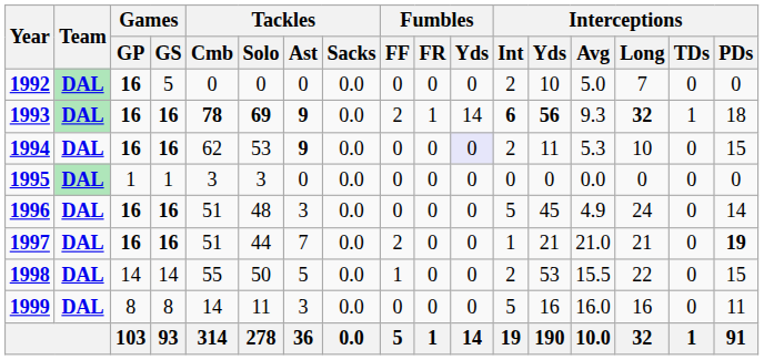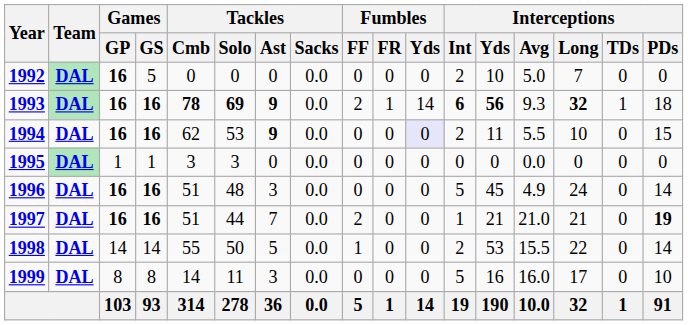 <table class="wikitable" style="text-align:center;">
 <tr>
 <th rowspan="2">Year</th>
 <th rowspan="2">Team</th>
 <th colspan="2">Games</th>
 <th colspan="4">Tackles</th>
 <th colspan="3">Fumbles</th>
 <th colspan="6">Interceptions</th>
 </tr>
 <tr>
 <th>GP</th>
 <th>GS</th>
 <th>Cmb</th>
 <th>Solo</th>
 <th>Ast</th>
 <th>Sacks</th>
 <th>FF</th>
 <th>FR</th>
 <th>Yds</th>
 <th>Int</th>
 <th>Yds</th>
 <th>Avg</th>
 <th>Long</th>
 <th>TDs</th>
 <th>PDs</th>
 </tr>
 <tr>
 <td><a href='#'><strong>1992</strong></a></td>
 <td ! style="background:#afe6ba;"><a href='#'><strong>DAL</strong></a></td>
 <td><strong>16</strong></td>
 <td>5</td>
 <td>0</td>
 <td>0</td>
 <td>0</td>
 <td>0.0</td>
 <td>0</td>
 <td>0</td>
 <td>0</td>
 <td>2</td>
 <td>10</td>
 <td>5.0</td>
 <td>7</td>
 <td>0</td>
 <td>0</td>
 </tr>
 <tr>
 <td><a href='#'><strong>1993</strong></a></td>
 <td ! style="background:#afe6ba;"><a href='#'><strong>DAL</strong></a></td>
 <td><strong>16</strong></td>
 <td><strong>16</strong></td>
 <td><strong>78</strong></td>
 <td><strong>69</strong></td>
 <td><strong>9</strong></td>
 <td>0.0</td>
 <td>2</td>
 <td>1</td>
 <td>14</td>
 <td><strong>6</strong></td>
 <td><strong>56</strong></td>
 <td>9.3</td>
 <td><strong>32</strong></td>
 <td>1</td>
 <td>18</td>
 </tr>
 <tr>
 <td><a href='#'><strong>1994</strong></a></td>
 <td><a href='#'><strong>DAL</strong></a></td>
 <td><strong>16</strong></td>
 <td><strong>16</strong></td>
 <td>62</td>
 <td>53</td>
 <td><strong>9</strong></td>
 <td>0.0</td>
 <td>0</td>
 <td>0</td>
 <td style="background: lavender;">0</td>
 <td>2</td>
 <td>11</td>
-<td>5.3</td>
+<td>5.5</td>
 <td>10</td>
 <td>0</td>
 <td>15</td>
 </tr>
 <tr>
 <td><a href='#'><strong>1995</strong></a></td>
 <td ! style="background:#afe6ba;"><a href='#'><strong>DAL</strong></a></td>
 <td>1</td>
 <td>1</td>
 <td>3</td>
 <td>3</td>
 <td>0</td>
 <td>0.0</td>
 <td>0</td>
 <td>0</td>
 <td>0</td>
 <td>0</td>
 <td>0</td>
 <td>0.0</td>
 <td>0</td>
 <td>0</td>
 <td>0</td>
 </tr>
 <tr>
 <td><a href='#'><strong>1996</strong></a></td>
 <td><a href='#'><strong>DAL</strong></a></td>
 <td><strong>16</strong></td>
 <td><strong>16</strong></td>
 <td>51</td>
 <td>48</td>
 <td>3</td>
 <td>0.0</td>
 <td>0</td>
 <td>0</td>
 <td>0</td>
 <td>5</td>
 <td>45</td>
 <td>4.9</td>
 <td>24</td>
 <td>0</td>
 <td>14</td>
 </tr>
 <tr>
 <td><a href='#'><strong>1997</strong></a></td>
 <td><a href='#'><strong>DAL</strong></a></td>
 <td><strong>16</strong></td>
 <td><strong>16</strong></td>
 <td>51</td>
 <td>44</td>
 <td>7</td>
 <td>0.0</td>
 <td>2</td>
 <td>0</td>
 <td>0</td>
 <td>1</td>
 <td>21</td>
 <td>21.0</td>
 <td>21</td>
 <td>0</td>
 <td><strong>19</strong></td>
 </tr>
 <tr>
 <td><a href='#'><strong>1998</strong></a></td>
 <td><a href='#'><strong>DAL</strong></a></td>
 <td>14</td>
 <td>14</td>
 <td>55</td>
 <td>50</td>
 <td>5</td>
 <td>0.0</td>
 <td>1</td>
 <td>0</td>
 <td>0</td>
 <td>2</td>
 <td>53</td>
 <td>15.5</td>
 <td>22</td>
 <td>0</td>
-<td>15</td>
+<td>14</td>
 </tr>
 <tr>
 <td><a href='#'><strong>1999</strong></a></td>
 <td><a href='#'><strong>DAL</strong></a></td>
 <td>8</td>
 <td>8</td>
 <td>14</td>
 <td>11</td>
 <td>3</td>
 <td>0.0</td>
 <td>0</td>
 <td>0</td>
 <td>0</td>
 <td>5</td>
 <td>16</td>
 <td>16.0</td>
-<td>16</td>
+<td>17</td>
 <td>0</td>
-<td>11</td>
+<td>10</td>
 </tr>
 <tr>
 <th colspan=2><strong></strong></th>
 <th><strong>103</strong></th>
 <th><strong>93</strong></th>
 <th><strong>314</strong></th>
 <th><strong>278</strong></th>
 <th><strong>36</strong></th>
 <th><strong>0.0</strong></th>
 <th><strong>5</strong></th>
 <th><strong>1</strong></th>
 <th><strong>14</strong></th>
 <th><strong>19</strong></th>
 <th><strong>190</strong></th>
 <th><strong>10.0</strong></th>
 <th><strong>32</strong></th>
 <th><strong>1</strong></th>
 <th><strong>91</strong></th>
 </tr>
 </table>
